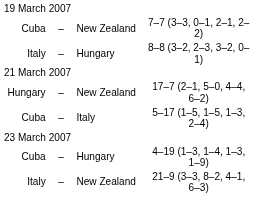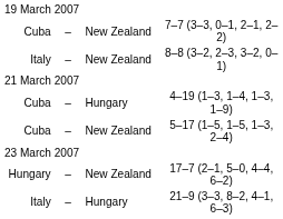 <table style="text-align:center" width=400>
 <tr>
 <th width=15%></th>
 <th width=10%></th>
 <th width=25%></th>
 <th width=40%></th>
 </tr>
 <tr align="left">
 <td colspan=2>19 March 2007</td>
 </tr>
 <tr>
 <td align="right">Cuba</td>
 <td>–</td>
 <td align="left">New Zealand</td>
 <td>7–7 (3–3, 0–1, 2–1, 2–2)</td>
 </tr>
 <tr>
 <td align="right">Italy</td>
 <td>–</td>
-<td align="left">Hungary</td>
+<td align="left">New Zealand</td>
 <td>8–8 (3–2, 2–3, 3–2, 0–1)</td>
 </tr>
 <tr align="left">
 <td colspan=2>21 March 2007</td>
+</tr>
+<tr>
+<td align="right">Cuba</td>
+<td>–</td>
+<td align="left">Hungary</td>
+<td>4–19 (1–3, 1–4, 1–3, 1–9)</td>
+</tr>
+<tr>
+<td align="right">Cuba</td>
+<td>–</td>
+<td align="left">New Zealand</td>
+<td>5–17 (1–5, 1–5, 1–3, 2–4)</td>
+</tr>
+<tr align="left">
+<td colspan=2>23 March 2007</td>
 </tr>
 <tr>
 <td align="right">Hungary</td>
 <td>–</td>
 <td align="left">New Zealand</td>
 <td>17–7 (2–1, 5–0, 4–4, 6–2)</td>
 </tr>
 <tr>
-<td align="right">Cuba</td>
-<td>–</td>
-<td align="left">Italy</td>
-<td>5–17 (1–5, 1–5, 1–3, 2–4)</td>
-</tr>
-<tr align="left">
-<td colspan=2>23 March 2007</td>
-</tr>
-<tr>
-<td align="right">Cuba</td>
+<td align="right">Italy</td>
 <td>–</td>
 <td align="left">Hungary</td>
-<td>4–19 (1–3, 1–4, 1–3, 1–9)</td>
-</tr>
-<tr>
-<td align="right">Italy</td>
-<td>–</td>
-<td align="left">New Zealand</td>
 <td>21–9 (3–3, 8–2, 4–1, 6–3)</td>
 </tr>
 </table>
